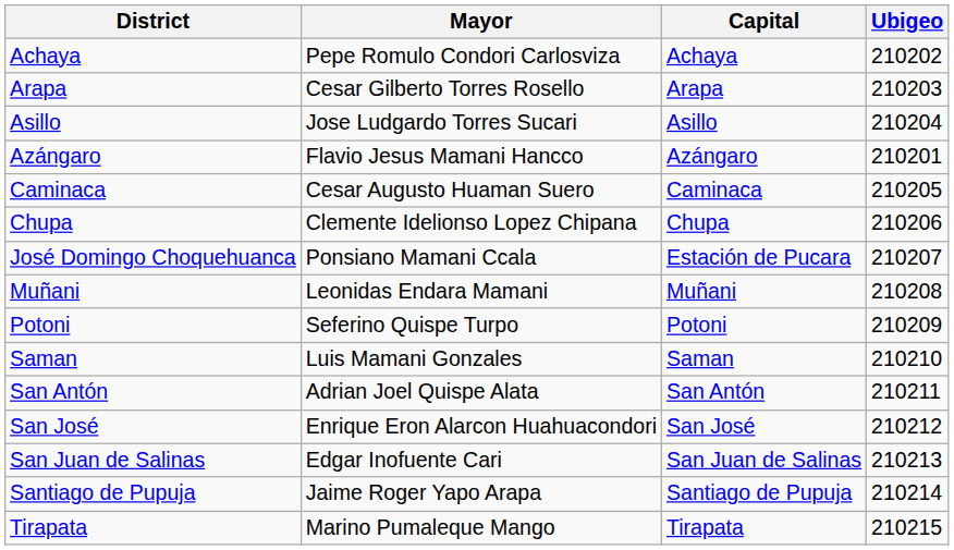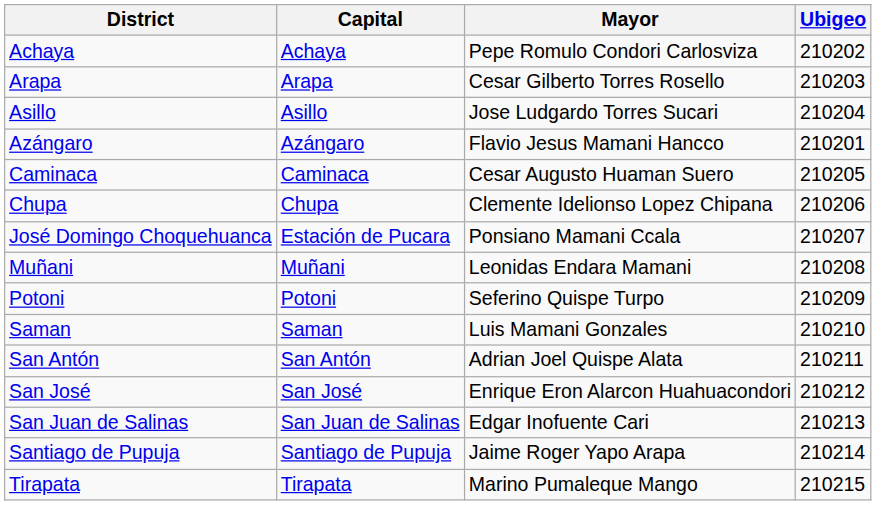 <table class="wikitable sortable">
 <tr>
 <th>District</th>
+<th>Capital</th>
 <th>Mayor</th>
-<th>Capital</th>
 <th><a href='#'>Ubigeo</a></th>
 </tr>
 <tr>
 <td><a href='#'>Achaya</a></td>
+<td><a href='#'>Achaya</a></td>
 <td>Pepe Romulo Condori Carlosviza</td>
-<td><a href='#'>Achaya</a></td>
 <td>210202</td>
 </tr>
 <tr>
 <td><a href='#'>Arapa</a></td>
+<td><a href='#'>Arapa</a></td>
 <td>Cesar Gilberto Torres Rosello</td>
-<td><a href='#'>Arapa</a></td>
 <td>210203</td>
 </tr>
 <tr>
 <td><a href='#'>Asillo</a></td>
+<td><a href='#'>Asillo</a></td>
 <td>Jose Ludgardo Torres Sucari</td>
-<td><a href='#'>Asillo</a></td>
 <td>210204</td>
 </tr>
 <tr>
 <td><a href='#'>Azángaro</a></td>
+<td><a href='#'>Azángaro</a></td>
 <td>Flavio Jesus Mamani Hancco</td>
-<td><a href='#'>Azángaro</a></td>
 <td>210201</td>
 </tr>
 <tr>
 <td><a href='#'>Caminaca</a></td>
+<td><a href='#'>Caminaca</a></td>
 <td>Cesar Augusto Huaman Suero</td>
-<td><a href='#'>Caminaca</a></td>
 <td>210205</td>
 </tr>
 <tr>
 <td><a href='#'>Chupa</a></td>
+<td><a href='#'>Chupa</a></td>
 <td>Clemente Idelionso Lopez Chipana</td>
-<td><a href='#'>Chupa</a></td>
 <td>210206</td>
 </tr>
 <tr>
 <td><a href='#'>José Domingo Choquehuanca</a></td>
+<td><a href='#'>Estación de Pucara</a></td>
 <td>Ponsiano Mamani Ccala</td>
-<td><a href='#'>Estación de Pucara</a></td>
 <td>210207</td>
 </tr>
 <tr>
 <td><a href='#'>Muñani</a></td>
+<td><a href='#'>Muñani</a></td>
 <td>Leonidas Endara Mamani</td>
-<td><a href='#'>Muñani</a></td>
 <td>210208</td>
 </tr>
 <tr>
 <td><a href='#'>Potoni</a></td>
+<td><a href='#'>Potoni</a></td>
 <td>Seferino Quispe Turpo</td>
-<td><a href='#'>Potoni</a></td>
 <td>210209</td>
 </tr>
 <tr>
 <td><a href='#'>Saman</a></td>
+<td><a href='#'>Saman</a></td>
 <td>Luis Mamani Gonzales</td>
-<td><a href='#'>Saman</a></td>
 <td>210210</td>
 </tr>
 <tr>
 <td><a href='#'>San Antón</a></td>
+<td><a href='#'>San Antón</a></td>
 <td>Adrian Joel Quispe Alata</td>
-<td><a href='#'>San Antón</a></td>
 <td>210211</td>
 </tr>
 <tr>
 <td><a href='#'>San José</a></td>
+<td><a href='#'>San José</a></td>
 <td>Enrique Eron Alarcon Huahuacondori</td>
-<td><a href='#'>San José</a></td>
 <td>210212</td>
 </tr>
 <tr>
 <td><a href='#'>San Juan de Salinas</a></td>
+<td><a href='#'>San Juan de Salinas</a></td>
 <td>Edgar Inofuente Cari</td>
-<td><a href='#'>San Juan de Salinas</a></td>
 <td>210213</td>
 </tr>
 <tr>
 <td><a href='#'>Santiago de Pupuja</a></td>
+<td><a href='#'>Santiago de Pupuja</a></td>
 <td>Jaime Roger Yapo Arapa</td>
-<td><a href='#'>Santiago de Pupuja</a></td>
 <td>210214</td>
 </tr>
 <tr>
 <td><a href='#'>Tirapata</a></td>
+<td><a href='#'>Tirapata</a></td>
 <td>Marino Pumaleque Mango</td>
-<td><a href='#'>Tirapata</a></td>
 <td>210215</td>
 </tr>
 </table>
